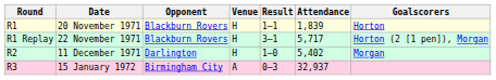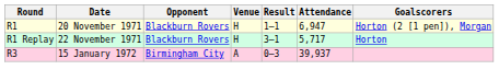 <table class="wikitable">
 <tr>
 <th>Round</th>
 <th>Date</th>
 <th>Opponent</th>
 <th>Venue</th>
 <th>Result</th>
 <th>Attendance</th>
 <th>Goalscorers</th>
 </tr>
 <tr style="background-color: #ffffdd;">
 <td>R1</td>
 <td>20 November 1971</td>
 <td><a href='#'>Blackburn Rovers</a></td>
 <td>H</td>
 <td>1–1</td>
-<td>1,839</td>
-<td><a href='#'>Horton</a></td>
+<td>6,947</td>
+<td><a href='#'>Horton</a> (2 [1 pen]), <a href='#'>Morgan</a></td>
 </tr>
 <tr style="background-color: #d0ffe3;">
 <td>R1 Replay</td>
 <td>22 November 1971</td>
 <td><a href='#'>Blackburn Rovers</a></td>
 <td>H</td>
 <td>3–1</td>
 <td>5,717</td>
-<td><a href='#'>Horton</a> (2 [1 pen]), <a href='#'>Morgan</a></td>
-</tr>
-<tr style="background-color: #d0ffe3;">
-<td>R2</td>
-<td>11 December 1971</td>
-<td><a href='#'>Darlington</a></td>
-<td>H</td>
-<td>1–0</td>
-<td>5,402</td>
-<td><a href='#'>Morgan</a></td>
+<td><a href='#'>Horton</a></td>
 </tr>
 <tr style="background-color: #ffd0e3;">
 <td>R3</td>
 <td>15 January 1972</td>
 <td><a href='#'>Birmingham City</a></td>
 <td>A</td>
 <td>0–3</td>
-<td>32,937</td>
+<td>39,937</td>
 <td></td>
 </tr>
 </table>
